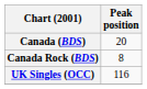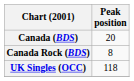 <table class="wikitable sortable plainrowheaders" style="text-align:center;">
 <tr>
 <th scope="col">Chart (2001)</th>
 <th scope="col">Peak<br>position</th>
 </tr>
 <tr>
 <th scope="row">Canada (<em><a href='#'>BDS</a></em>)</th>
 <td align"center">20</td>
 </tr>
 <tr>
 <th scope="row">Canada Rock (<em><a href='#'>BDS</a></em>)</th>
 <td align"center">8</td>
 </tr>
 <tr>
 <th scope="row"><a href='#'>UK Singles</a> (<a href='#'>OCC</a>)</th>
-<td align"center">116</td>
+<td align"center">118</td>
 </tr>
 <tr>
 </tr>
 <tr>
 </tr>
 <tr>
 </tr>
 <tr>
 </tr>
 <tr>
 </tr>
 </table>
